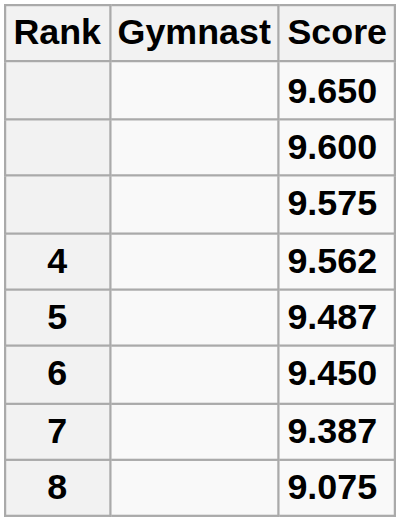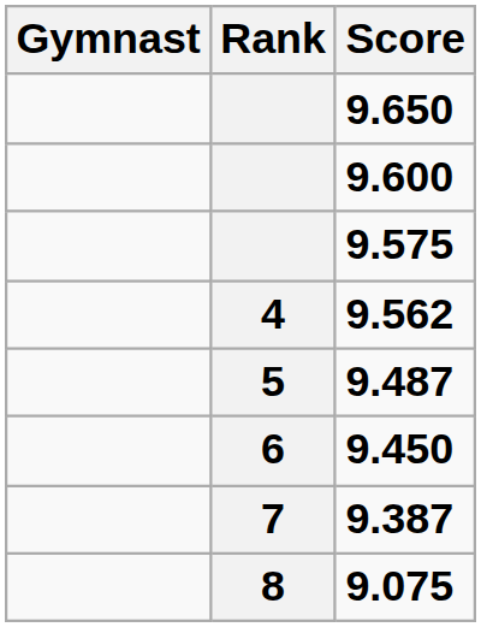 <table class="wikitable sortable">
 <tr>
+<th scope="col">Gymnast</th>
 <th scope="col">Rank</th>
-<th scope="col">Gymnast</th>
 <th scope="col">Score</th>
 </tr>
 <tr>
+<td></td>
 <th scope="row"></th>
-<td></td>
 <td><strong>9.650</strong></td>
 </tr>
 <tr>
+<td></td>
 <th scope="row"></th>
-<td></td>
 <td><strong>9.600</strong></td>
 </tr>
 <tr>
+<td></td>
 <th scope="row"></th>
-<td></td>
 <td><strong>9.575</strong></td>
 </tr>
 <tr>
+<td></td>
 <th scope="row">4</th>
-<td></td>
 <td><strong>9.562</strong></td>
 </tr>
 <tr>
+<td></td>
 <th scope="row">5</th>
-<td></td>
 <td><strong>9.487</strong></td>
 </tr>
 <tr>
+<td></td>
 <th scope="row">6</th>
-<td></td>
 <td><strong>9.450</strong></td>
 </tr>
 <tr>
+<td></td>
 <th scope="row">7</th>
-<td></td>
 <td><strong>9.387</strong></td>
 </tr>
 <tr>
+<td></td>
 <th scope="row">8</th>
-<td></td>
 <td><strong>9.075</strong></td>
 </tr>
 </table>
